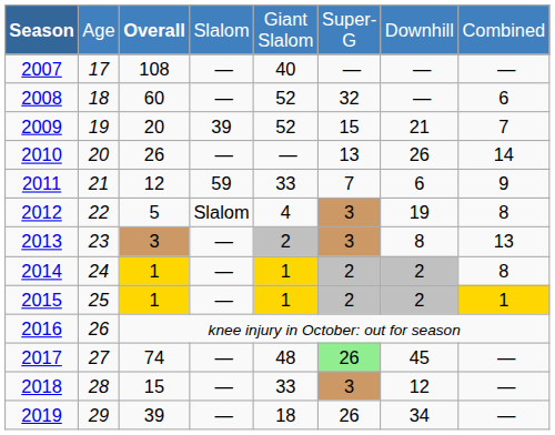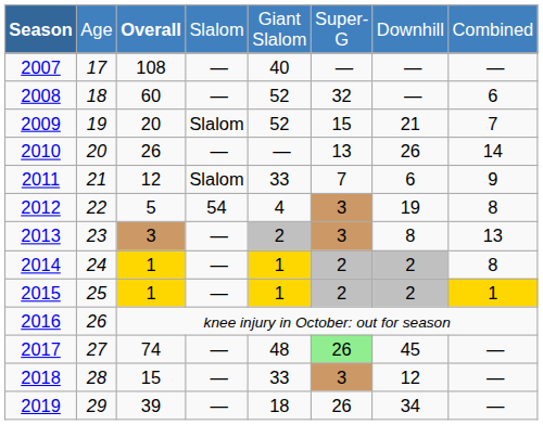 <table class="wikitable" style="font-size:95%; text-align:center; border:grey solid 1px; border-collapse:collapse;" width="40%">
 <tr style="background-color:#369; color:white;">
 <td rowspan="2" colspan="1" width="10%"><strong>Season</strong></td>
 </tr>
 <tr style="background-color:#4180be; color:white;">
 <td width="5%">Age</td>
 <td width="5%"><strong>Overall</strong></td>
 <td width="5%">Slalom</td>
 <td width="5%">Giant<br>Slalom</td>
 <td width="5%">Super-G</td>
 <td width="5%">Downhill</td>
 <td width="5%">Combined</td>
 </tr>
 <tr style="background-color:#8CB2D8; color:white;">
 </tr>
 <tr>
 <td><a href='#'>2007</a></td>
 <td><em>17</em></td>
 <td>108</td>
 <td> —</td>
 <td>40</td>
 <td> —</td>
 <td> —</td>
 <td> —</td>
 </tr>
 <tr>
 <td><a href='#'>2008</a></td>
 <td><em>18</em></td>
 <td>60</td>
 <td> —</td>
 <td>52</td>
 <td>32</td>
 <td> —</td>
 <td>6</td>
 </tr>
 <tr>
 <td><a href='#'>2009</a></td>
 <td><em>19</em></td>
 <td>20</td>
-<td>39</td>
+<td width="5%">Slalom</td>
 <td>52</td>
 <td>15</td>
 <td>21</td>
 <td>7</td>
 </tr>
 <tr>
 <td><a href='#'>2010</a></td>
 <td><em>20</em></td>
 <td>26</td>
 <td> —</td>
 <td> —</td>
 <td>13</td>
 <td>26</td>
 <td>14</td>
 </tr>
 <tr>
 <td><a href='#'>2011</a></td>
 <td><em>21</em></td>
 <td>12</td>
-<td>59</td>
+<td width="5%">Slalom</td>
 <td>33</td>
 <td>7</td>
 <td>6</td>
 <td>9</td>
 </tr>
 <tr>
 <td><a href='#'>2012</a></td>
 <td><em>22</em></td>
 <td>5</td>
-<td width="5%">Slalom</td>
+<td>54</td>
 <td>4</td>
 <td style="background:#c96;">3</td>
 <td>19</td>
 <td>8</td>
 </tr>
 <tr>
 <td><a href='#'>2013</a></td>
 <td><em>23</em></td>
 <td style="background:#c96;">3</td>
 <td> —</td>
 <td style="background:silver;">2</td>
 <td style="background:#c96;">3</td>
 <td>8</td>
 <td>13</td>
 </tr>
 <tr>
 <td><a href='#'>2014</a></td>
 <td><em>24</em></td>
 <td style="background:gold;">1</td>
 <td> —</td>
 <td style="background:gold;">1</td>
 <td style="background:silver;">2</td>
 <td style="background:silver;">2</td>
 <td>8</td>
 </tr>
 <tr>
 <td><a href='#'>2015</a></td>
 <td><em>25</em></td>
 <td style="background:gold;">1</td>
 <td> —</td>
 <td style="background:gold;">1</td>
 <td style="background:silver;">2</td>
 <td style="background:silver;">2</td>
 <td style="background:gold;">1</td>
 </tr>
 <tr>
 <td><a href='#'>2016</a></td>
 <td><em>26</em></td>
 <td colspan=6><small><em>knee injury in October: out for season</em></small></td>
 </tr>
 <tr>
 <td><a href='#'>2017</a></td>
 <td><em>27</em></td>
 <td>74</td>
 <td> —</td>
 <td>48</td>
 <td style="background: lightgreen;">26</td>
 <td>45</td>
 <td> —</td>
 </tr>
 <tr>
 <td><a href='#'>2018</a></td>
 <td><em>28</em></td>
 <td>15</td>
 <td> —</td>
 <td>33</td>
 <td style="background:#c96;">3</td>
 <td>12</td>
 <td> —</td>
 </tr>
 <tr>
 <td><a href='#'>2019</a></td>
 <td><em>29</em></td>
 <td>39</td>
 <td> —</td>
 <td>18</td>
 <td>26</td>
 <td>34</td>
 <td> —</td>
 </tr>
 </table>
